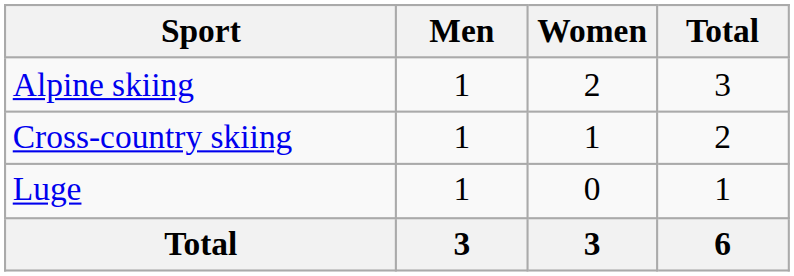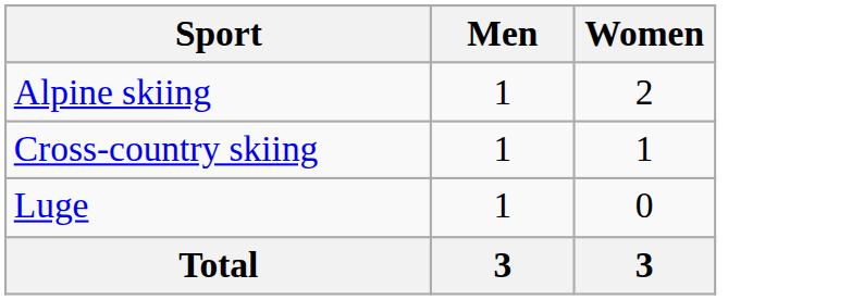 <table class="wikitable sortable" style=text-align:center>
 <tr>
 <th width=180>Sport</th>
 <th width=55>Men</th>
 <th width=55>Women</th>
-<th width=55>Total</th>
 </tr>
 <tr>
 <td align=left><a href='#'>Alpine skiing</a></td>
 <td>1</td>
 <td>2</td>
-<td>3</td>
 </tr>
 <tr>
 <td align=left><a href='#'>Cross-country skiing</a></td>
 <td>1</td>
 <td>1</td>
-<td>2</td>
 </tr>
 <tr>
 <td align=left><a href='#'>Luge</a></td>
 <td>1</td>
 <td>0</td>
-<td>1</td>
 </tr>
 <tr>
 <th>Total</th>
 <th>3</th>
 <th>3</th>
-<th>6</th>
 </tr>
 </table>
